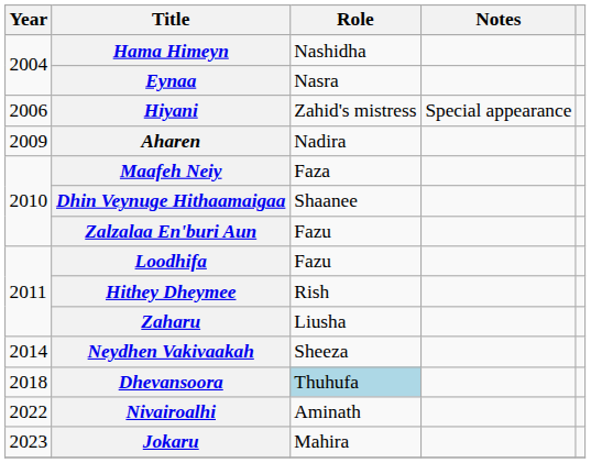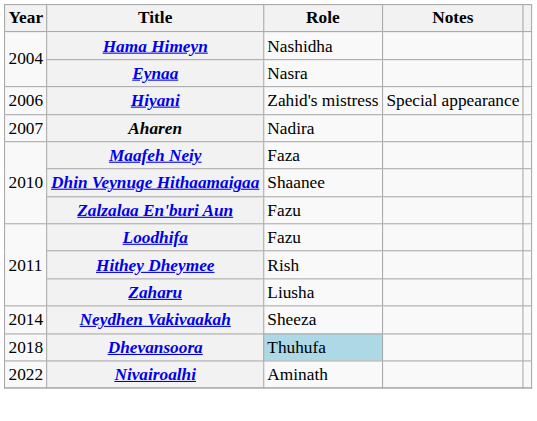 <table class="wikitable sortable plainrowheaders">
 <tr style="background:#ccc; text-align:center;">
 <th scope="col">Year</th>
 <th scope="col">Title</th>
 <th scope="col">Role</th>
 <th scope="col">Notes</th>
 <th scope="col" class="unsortable"></th>
 </tr>
 <tr>
 <td rowspan=2>2004</td>
 <th scope="row"><em><a href='#'>Hama Himeyn</a></em></th>
 <td>Nashidha</td>
 <td></td>
 <td style="text-align: center;"></td>
 </tr>
 <tr>
 <th scope="row"><em><a href='#'>Eynaa</a></em></th>
 <td>Nasra</td>
 <td></td>
 <td style="text-align: center;"></td>
 </tr>
 <tr>
 <td>2006</td>
 <th scope="row"><em><a href='#'>Hiyani</a></em></th>
 <td>Zahid's mistress</td>
 <td>Special appearance</td>
 <td style="text-align: center;"></td>
 </tr>
 <tr>
-<td>2009</td>
+<td>2007</td>
 <th scope="row"><em>Aharen</em></th>
 <td>Nadira</td>
 <td></td>
 <td style="text-align: center;"></td>
 </tr>
 <tr>
 <td rowspan=3>2010</td>
 <th scope="row"><em><a href='#'>Maafeh Neiy</a></em></th>
 <td>Faza</td>
 <td></td>
 <td style="text-align: center;"></td>
 </tr>
 <tr>
 <th scope="row"><em><a href='#'>Dhin Veynuge Hithaamaigaa</a></em></th>
 <td>Shaanee</td>
 <td></td>
 <td style="text-align: center;"></td>
 </tr>
 <tr>
 <th scope="row"><em><a href='#'>Zalzalaa En'buri Aun</a></em></th>
 <td>Fazu</td>
 <td></td>
 <td style="text-align: center;"></td>
 </tr>
 <tr>
 <td rowspan=3>2011</td>
 <th scope="row"><em><a href='#'>Loodhifa</a></em></th>
 <td>Fazu</td>
 <td></td>
 <td style="text-align: center;"></td>
 </tr>
 <tr>
 <th scope="row"><em><a href='#'>Hithey Dheymee</a></em></th>
 <td>Rish</td>
 <td></td>
 <td style="text-align: center;"></td>
 </tr>
 <tr>
 <th scope="row"><em><a href='#'>Zaharu</a></em></th>
 <td>Liusha</td>
 <td></td>
 <td style="text-align: center;"></td>
 </tr>
 <tr>
 <td>2014</td>
 <th scope="row"><em><a href='#'>Neydhen Vakivaakah</a></em></th>
 <td>Sheeza</td>
 <td></td>
 <td style="text-align: center;"></td>
 </tr>
 <tr>
 <td>2018</td>
 <th scope="row"><em><a href='#'>Dhevansoora</a></em></th>
 <td style="background: lightblue;">Thuhufa</td>
 <td></td>
 <td style="text-align: center;"></td>
 </tr>
 <tr>
 <td>2022</td>
 <th scope="row"><em><a href='#'>Nivairoalhi</a></em></th>
 <td>Aminath</td>
 <td></td>
 <td style="text-align: center;"></td>
 </tr>
 <tr>
-<td>2023</td>
-<th scope="row"><em><a href='#'>Jokaru</a></em></th>
-<td>Mahira</td>
-<td></td>
-<td style="text-align:center;"></td>
-</tr>
-<tr>
 </tr>
 </table>
